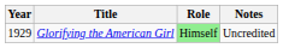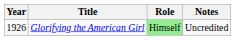 <table class="wikitable">
 <tr>
 <th>Year</th>
 <th>Title</th>
 <th>Role</th>
 <th>Notes</th>
 </tr>
 <tr>
-<td>1929</td>
+<td>1926</td>
 <td><em><a href='#'>Glorifying the American Girl</a></em></td>
 <td style="background: lightgreen;">Himself</td>
 <td>Uncredited</td>
 </tr>
 </table>
